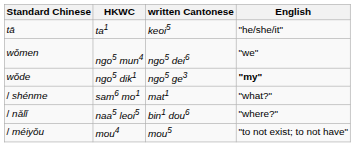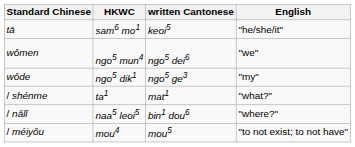 <table class="wikitable">
 <tr>
 <th>Standard Chinese</th>
 <th>HKWC</th>
 <th>written Cantonese</th>
 <th>English</th>
 </tr>
 <tr>
 <td> <em>tā</em></td>
-<td> <em>ta<sup>1</sup></em></td>
+<td> <em>sam<sup>6</sup> mo<sup>1</sup></em></td>
 <td> <em>keoi<sup>5</sup></em></td>
 <td>"he/she/it"</td>
 </tr>
 <tr>
 <td> <em>wǒmen</em></td>
 <td><br><em>ngo<sup>5</sup> mun<sup>4</sup></em></td>
 <td><br><em>ngo<sup>5</sup> dei<sup>6</sup></em></td>
 <td>"we"</td>
 </tr>
 <tr>
 <td> <em>wǒde</em></td>
 <td> <em>ngo<sup>5</sup> dik<sup>1</sup></em></td>
 <td> <em>ngo<sup>5</sup> ge<sup>3</sup></em></td>
-<td><strong>"my"</strong></td>
+<td>"my"</td>
 </tr>
 <tr>
 <td> /  <em>shénme</em></td>
-<td> <em>sam<sup>6</sup> mo<sup>1</sup></em></td>
+<td> <em>ta<sup>1</sup></em></td>
 <td> <em>mat<sup>1</sup></em></td>
 <td>"what?"</td>
 </tr>
 <tr>
 <td> /  <em>nǎlǐ</em></td>
 <td> <em>naa<sup>5</sup> leoi<sup>5</sup></em></td>
 <td> <em>bin<sup>1</sup> dou<sup>6</sup></em></td>
 <td>"where?"</td>
 </tr>
 <tr>
 <td> /  <em>méiyǒu</em></td>
 <td> <em>mou<sup>4</sup></em></td>
 <td> <em>mou<sup>5</sup></em></td>
 <td>"to not exist; to not have"</td>
 </tr>
 </table>
